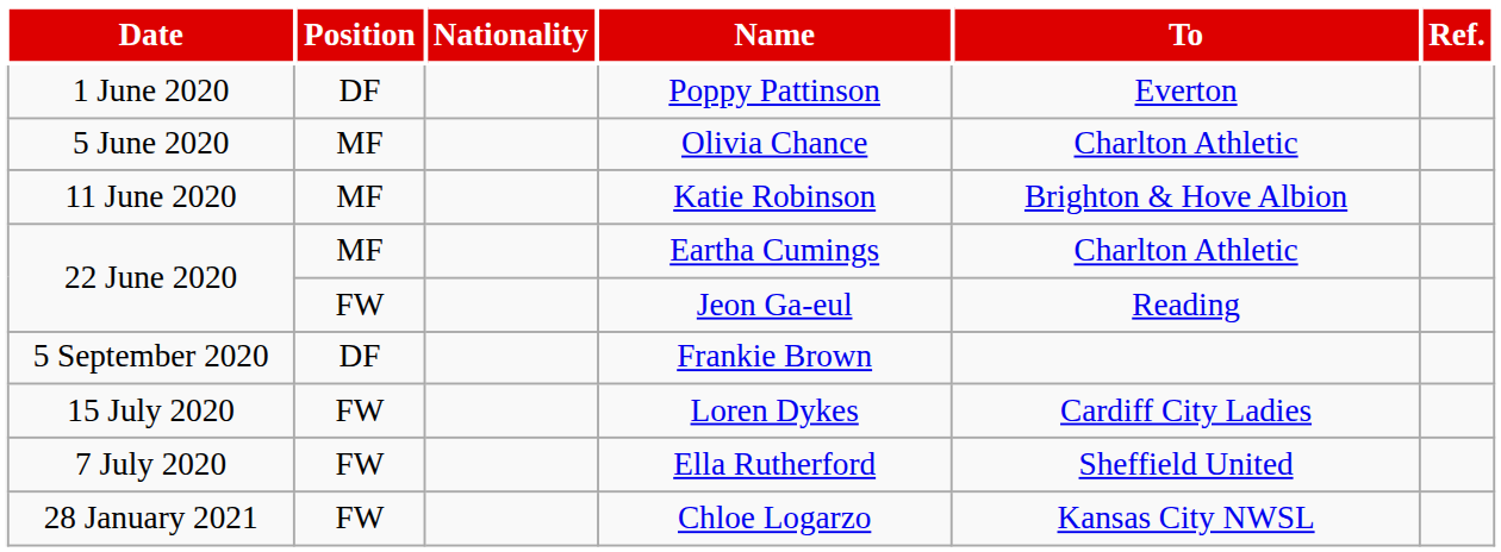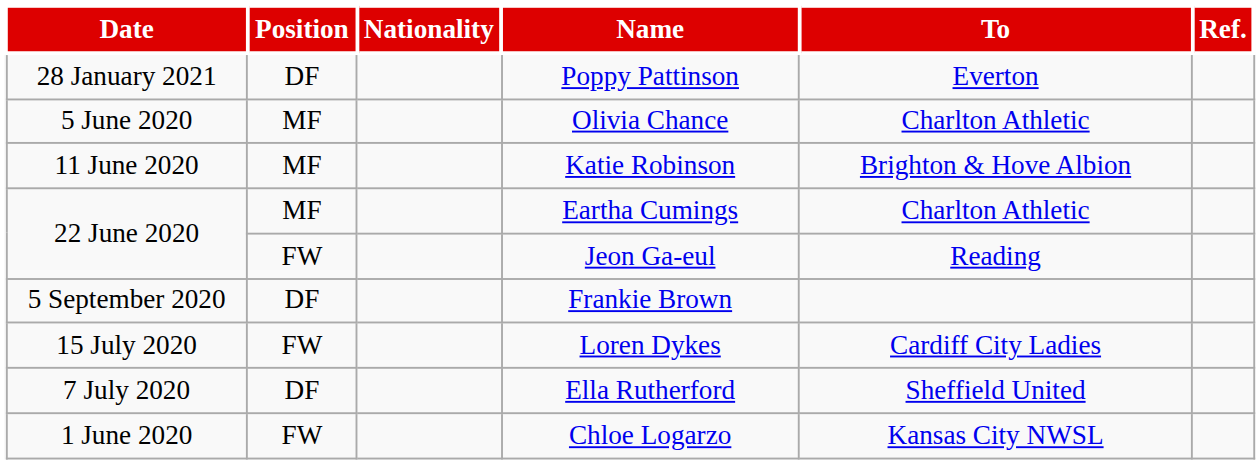 <table class="wikitable" style="text-align:center; font-size:90%; ">
 <tr>
 <th style="background:#DD0000;color:#FFFFFF;border:2px solid #FFFFFF; width:120px;">Date</th>
 <th style="background:#DD0000;color:#FFFFFF;border:2px solid #FFFFFF; width:50px;">Position</th>
 <th style="background:#DD0000;color:#FFFFFF;border:2px solid #FFFFFF; width:50px;">Nationality</th>
 <th style="background:#DD0000;color:#FFFFFF;border:2px solid #FFFFFF; width:150px;">Name</th>
 <th style="background:#DD0000;color:#FFFFFF;border:2px solid #FFFFFF; width:200px;">To</th>
 <th style="background:#DD0000;color:#FFFFFF;border:2px solid #FFFFFF; width:25px;">Ref.</th>
 </tr>
 <tr>
-<td>1 June 2020</td>
+<td>28 January 2021</td>
 <td>DF</td>
 <td></td>
 <td><a href='#'>Poppy Pattinson</a></td>
 <td> <a href='#'>Everton</a></td>
 <td></td>
 </tr>
 <tr>
 <td>5 June 2020</td>
 <td>MF</td>
 <td></td>
 <td><a href='#'>Olivia Chance</a></td>
 <td> <a href='#'>Charlton Athletic</a></td>
 <td></td>
 </tr>
 <tr>
 <td>11 June 2020</td>
 <td>MF</td>
 <td></td>
 <td><a href='#'>Katie Robinson</a></td>
 <td> <a href='#'>Brighton & Hove Albion</a></td>
 <td></td>
 </tr>
 <tr>
 <td rowspan=2>22 June 2020</td>
 <td>MF</td>
 <td></td>
 <td><a href='#'>Eartha Cumings</a></td>
 <td> <a href='#'>Charlton Athletic</a></td>
 <td></td>
 </tr>
 <tr>
 <td>FW</td>
 <td></td>
 <td><a href='#'>Jeon Ga-eul</a></td>
 <td> <a href='#'>Reading</a></td>
 <td></td>
 </tr>
 <tr>
 <td>5 September 2020</td>
 <td>DF</td>
 <td></td>
 <td><a href='#'>Frankie Brown</a></td>
 <td></td>
 <td></td>
 </tr>
 <tr>
 <td>15 July 2020</td>
 <td>FW</td>
 <td></td>
 <td><a href='#'>Loren Dykes</a></td>
 <td> <a href='#'>Cardiff City Ladies</a></td>
 <td></td>
 </tr>
 <tr>
 <td>7 July 2020</td>
-<td>FW</td>
+<td>DF</td>
 <td></td>
 <td><a href='#'>Ella Rutherford</a></td>
 <td> <a href='#'>Sheffield United</a></td>
 <td></td>
 </tr>
 <tr>
-<td>28 January 2021</td>
+<td>1 June 2020</td>
 <td>FW</td>
 <td></td>
 <td><a href='#'>Chloe Logarzo</a></td>
 <td> <a href='#'>Kansas City NWSL</a></td>
 <td></td>
 </tr>
 </table>
